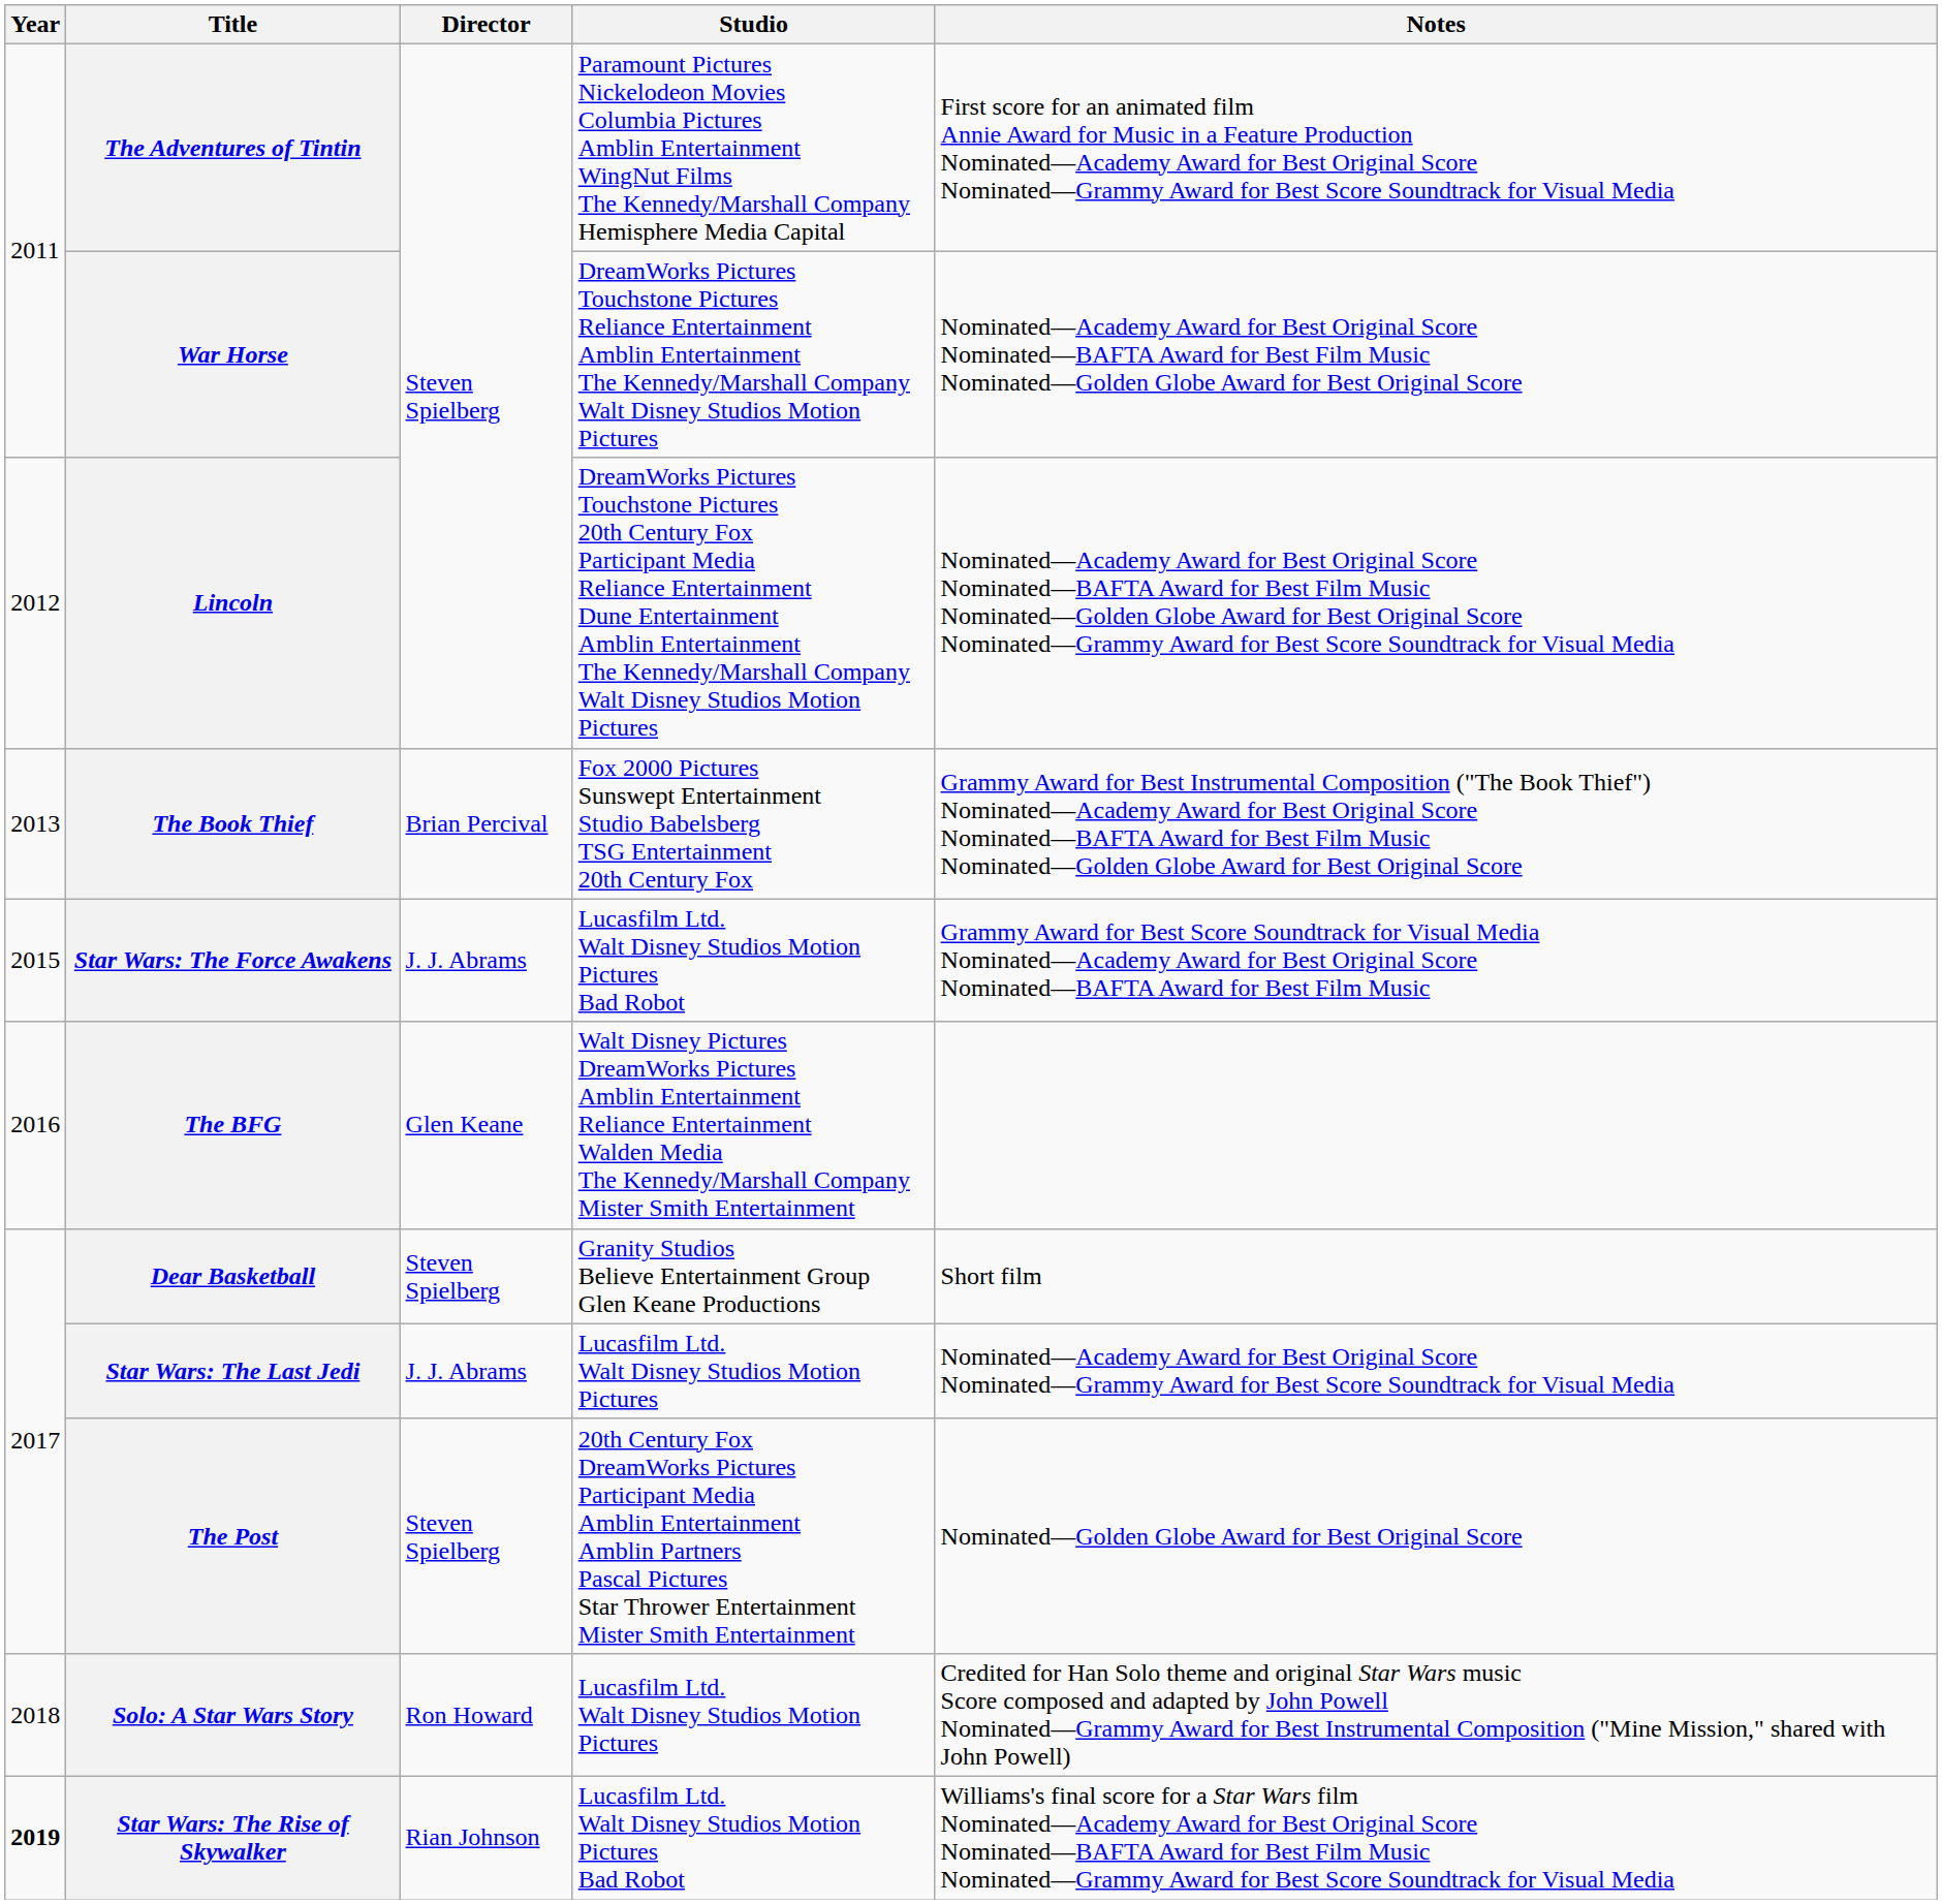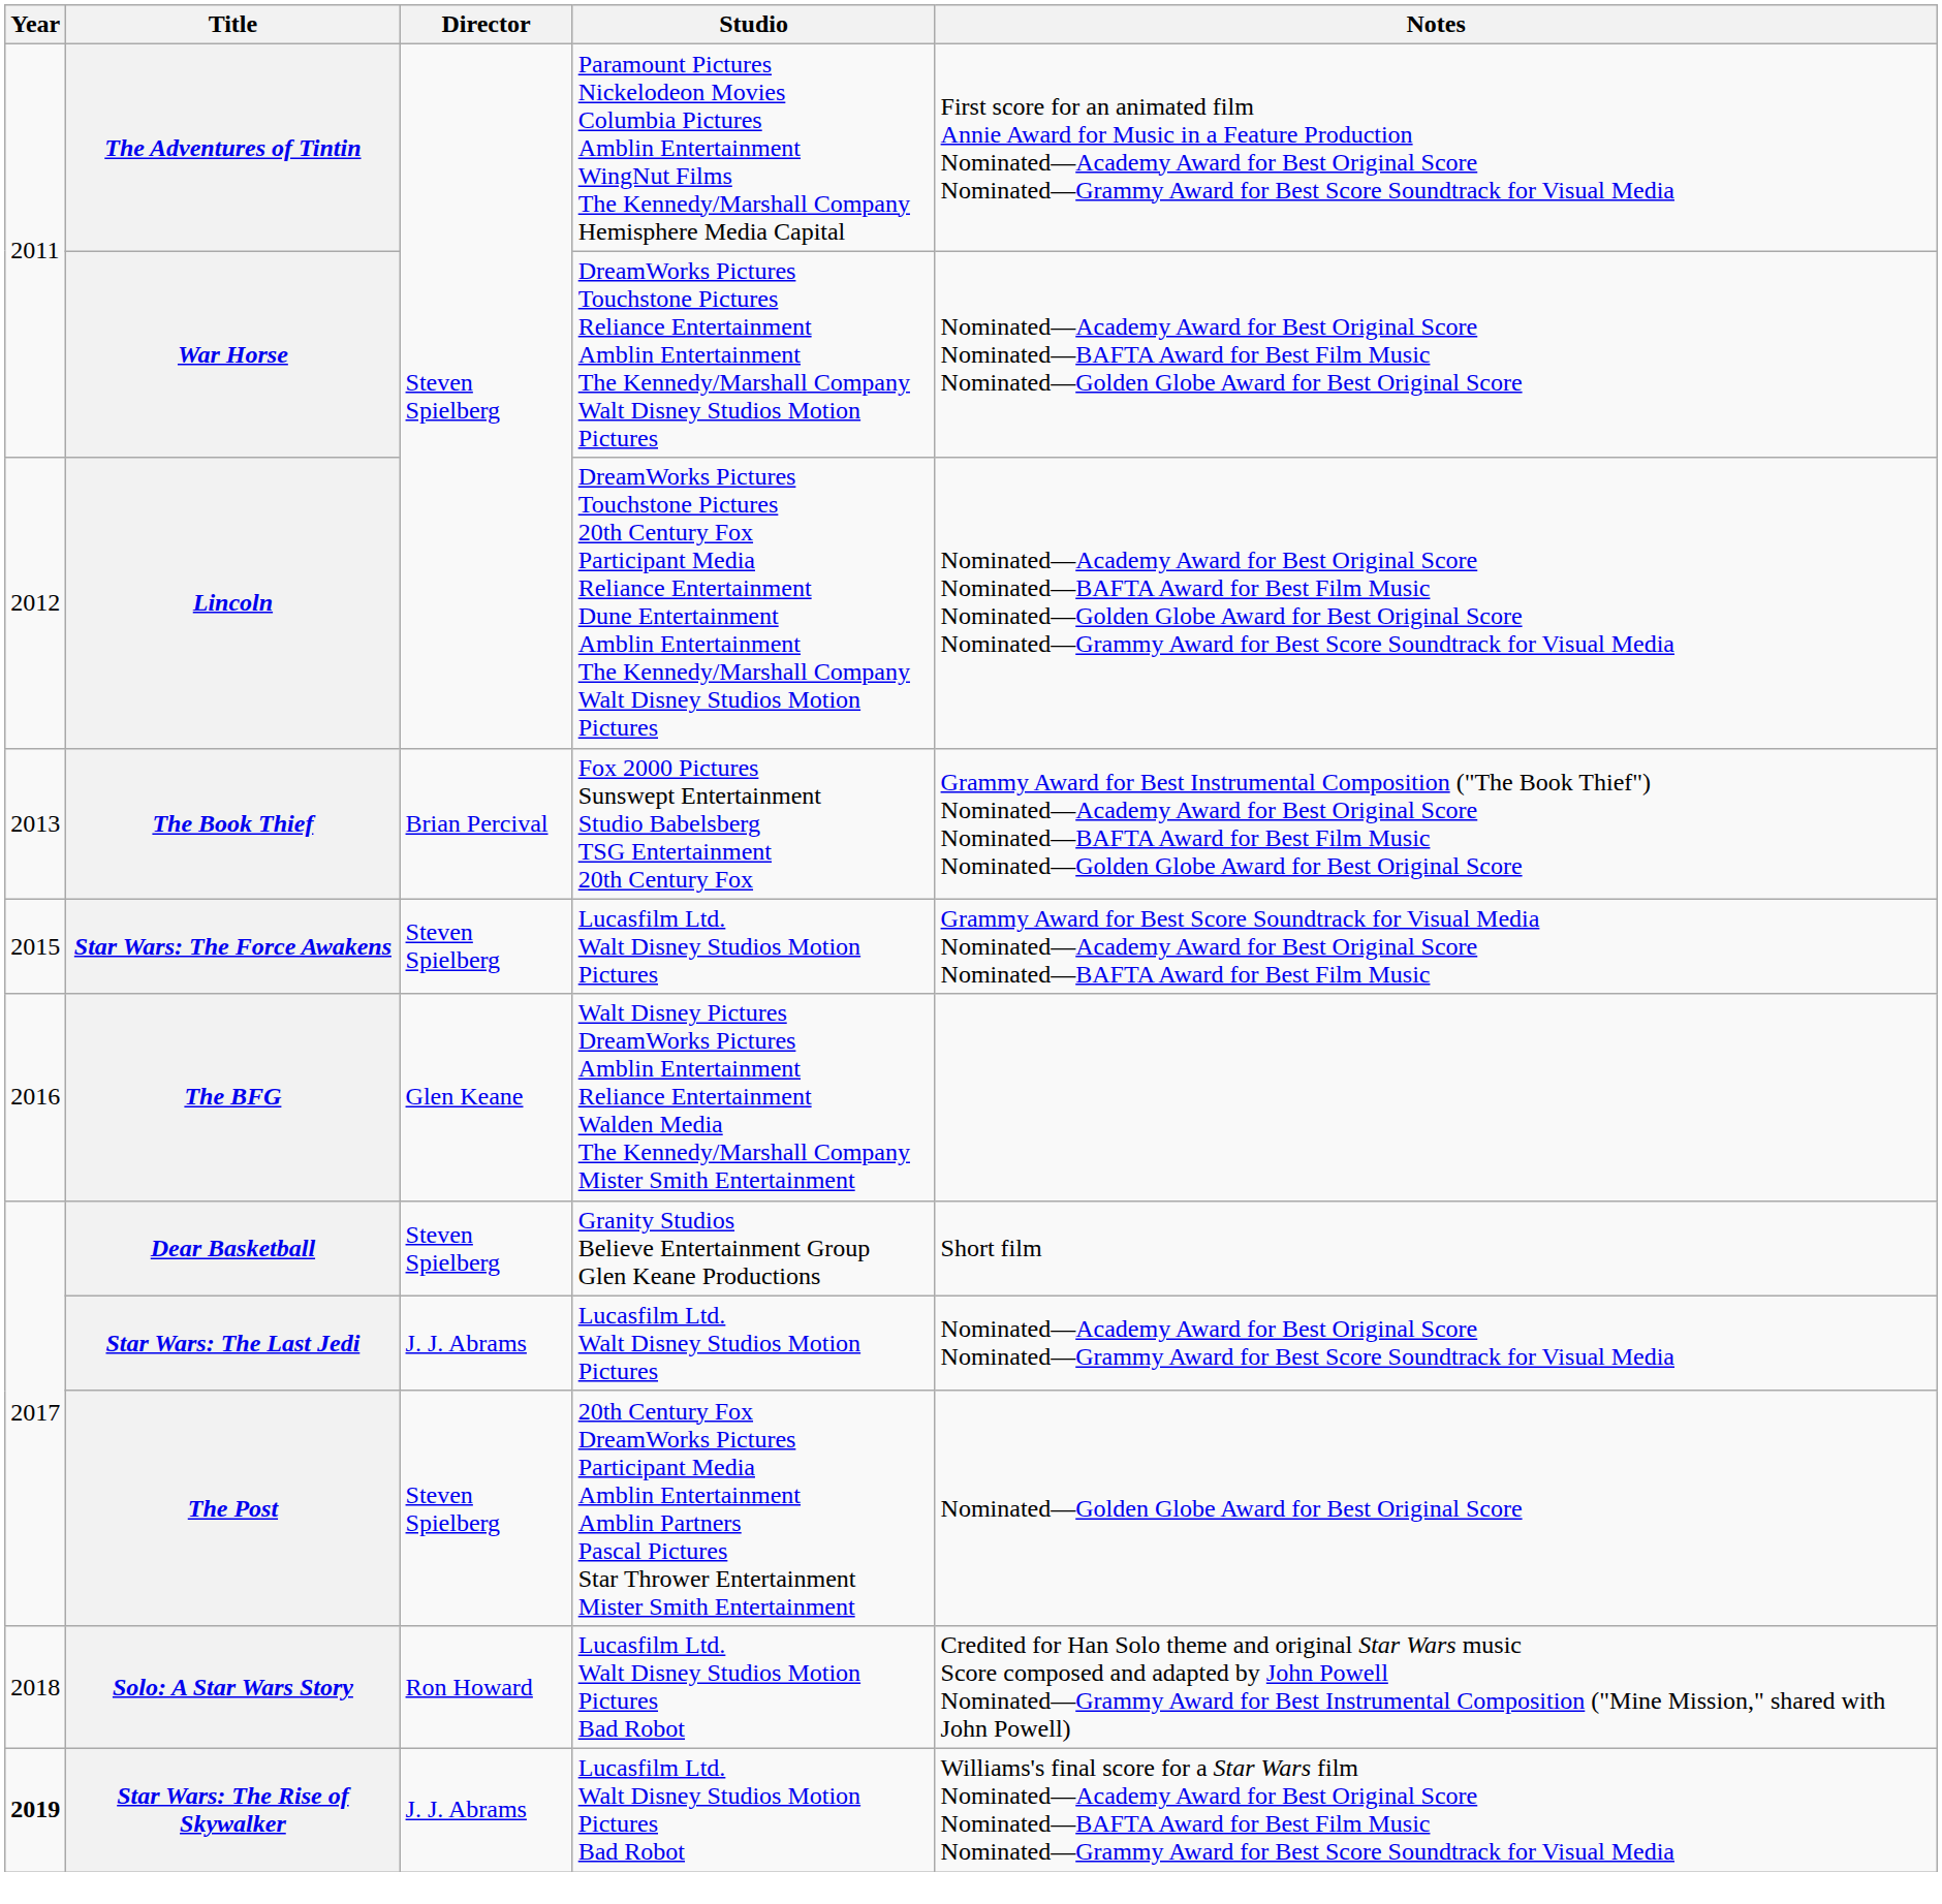 <table class="wikitable sortable">
 <tr>
 <th>Year</th>
 <th>Title</th>
 <th>Director</th>
 <th>Studio</th>
 <th>Notes</th>
 </tr>
 <tr>
 <td rowspan="2">2011</td>
 <th><em><a href='#'>The Adventures of Tintin</a></em></th>
 <td rowspan="3"><a href='#'>Steven Spielberg</a></td>
 <td><a href='#'>Paramount Pictures</a><br><a href='#'>Nickelodeon Movies</a><br><a href='#'>Columbia Pictures</a><br><a href='#'>Amblin Entertainment</a><br><a href='#'>WingNut Films</a><br><a href='#'>The Kennedy/Marshall Company</a><br>Hemisphere Media Capital</td>
 <td>First score for an animated film<br><a href='#'>Annie Award for Music in a Feature Production</a><br>Nominated—<a href='#'>Academy Award for Best Original Score</a><br>Nominated—<a href='#'>Grammy Award for Best Score Soundtrack for Visual Media</a></td>
 </tr>
 <tr>
 <th><em><a href='#'>War Horse</a></em></th>
 <td><a href='#'>DreamWorks Pictures</a><br><a href='#'>Touchstone Pictures</a><br><a href='#'>Reliance Entertainment</a><br><a href='#'>Amblin Entertainment</a><br><a href='#'>The Kennedy/Marshall Company</a><br><a href='#'>Walt Disney Studios Motion Pictures</a></td>
 <td>Nominated—<a href='#'>Academy Award for Best Original Score</a><br>Nominated—<a href='#'>BAFTA Award for Best Film Music</a><br>Nominated—<a href='#'>Golden Globe Award for Best Original Score</a></td>
 </tr>
 <tr>
 <td>2012</td>
 <th><em><a href='#'>Lincoln</a></em></th>
 <td><a href='#'>DreamWorks Pictures</a><br><a href='#'>Touchstone Pictures</a><br><a href='#'>20th Century Fox</a><br><a href='#'>Participant Media</a><br><a href='#'>Reliance Entertainment</a><br><a href='#'>Dune Entertainment</a><br><a href='#'>Amblin Entertainment</a><br><a href='#'>The Kennedy/Marshall Company</a><br><a href='#'>Walt Disney Studios Motion Pictures</a> </td>
 <td>Nominated—<a href='#'>Academy Award for Best Original Score</a><br>Nominated—<a href='#'>BAFTA Award for Best Film Music</a><br>Nominated—<a href='#'>Golden Globe Award for Best Original Score</a><br>Nominated—<a href='#'>Grammy Award for Best Score Soundtrack for Visual Media</a></td>
 </tr>
 <tr>
 <td>2013</td>
 <th><em><a href='#'>The Book Thief</a></em></th>
 <td><a href='#'>Brian Percival</a></td>
 <td><a href='#'>Fox 2000 Pictures</a><br>Sunswept Entertainment<br><a href='#'>Studio Babelsberg</a><br><a href='#'>TSG Entertainment</a><br><a href='#'>20th Century Fox</a></td>
 <td><a href='#'>Grammy Award for Best Instrumental Composition</a> ("The Book Thief")<br>Nominated—<a href='#'>Academy Award for Best Original Score</a><br>Nominated—<a href='#'>BAFTA Award for Best Film Music</a><br>Nominated—<a href='#'>Golden Globe Award for Best Original Score</a></td>
 </tr>
 <tr>
 <td>2015</td>
 <th><em><a href='#'>Star Wars: The Force Awakens</a></em></th>
-<td><a href='#'>J. J. Abrams</a></td>
-<td><a href='#'>Lucasfilm Ltd.</a><br><a href='#'>Walt Disney Studios Motion Pictures</a><br><a href='#'>Bad Robot</a></td>
+<td><a href='#'>Steven Spielberg</a></td>
+<td><a href='#'>Lucasfilm Ltd.</a><br><a href='#'>Walt Disney Studios Motion Pictures</a></td>
 <td><a href='#'>Grammy Award for Best Score Soundtrack for Visual Media</a><br>Nominated—<a href='#'>Academy Award for Best Original Score</a><br>Nominated—<a href='#'>BAFTA Award for Best Film Music</a></td>
 </tr>
 <tr>
 <td>2016</td>
 <th><em><a href='#'>The BFG</a></em></th>
 <td><a href='#'>Glen Keane</a></td>
 <td><a href='#'>Walt Disney Pictures</a><br><a href='#'>DreamWorks Pictures</a><br><a href='#'>Amblin Entertainment</a><br><a href='#'>Reliance Entertainment</a><br><a href='#'>Walden Media</a><br><a href='#'>The Kennedy/Marshall Company</a><br><a href='#'>Mister Smith Entertainment</a></td>
 <td></td>
 </tr>
 <tr>
 <td rowspan="3">2017</td>
 <th><em><a href='#'>Dear Basketball</a></em></th>
 <td><a href='#'>Steven Spielberg</a></td>
 <td><a href='#'>Granity Studios</a><br>Believe Entertainment Group<br>Glen Keane Productions</td>
 <td>Short film</td>
 </tr>
 <tr>
 <th><em><a href='#'>Star Wars: The Last Jedi</a></em></th>
 <td><a href='#'>J. J. Abrams</a></td>
 <td><a href='#'>Lucasfilm Ltd.</a><br><a href='#'>Walt Disney Studios Motion Pictures</a></td>
 <td>Nominated—<a href='#'>Academy Award for Best Original Score</a><br>Nominated—<a href='#'>Grammy Award for Best Score Soundtrack for Visual Media</a></td>
 </tr>
 <tr>
 <th><em><a href='#'>The Post</a></em></th>
 <td><a href='#'>Steven Spielberg</a></td>
 <td><a href='#'>20th Century Fox</a><br><a href='#'>DreamWorks Pictures</a><br><a href='#'>Participant Media</a><br><a href='#'>Amblin Entertainment</a><br><a href='#'>Amblin Partners</a><br><a href='#'>Pascal Pictures</a><br>Star Thrower Entertainment<br><a href='#'>Mister Smith Entertainment</a></td>
 <td>Nominated—<a href='#'>Golden Globe Award for Best Original Score</a></td>
 </tr>
 <tr>
 <td>2018</td>
 <th><em><a href='#'>Solo: A Star Wars Story</a></em></th>
 <td><a href='#'>Ron Howard</a></td>
-<td><a href='#'>Lucasfilm Ltd.</a><br><a href='#'>Walt Disney Studios Motion Pictures</a></td>
+<td><a href='#'>Lucasfilm Ltd.</a><br><a href='#'>Walt Disney Studios Motion Pictures</a><br><a href='#'>Bad Robot</a></td>
 <td>Credited for Han Solo theme and original <em>Star Wars</em> music<br>Score composed and adapted by <a href='#'>John Powell</a><br>Nominated—<a href='#'>Grammy Award for Best Instrumental Composition</a> ("Mine Mission," shared with John Powell)</td>
 </tr>
 <tr>
 <td><strong>2019</strong></td>
 <th><em><a href='#'>Star Wars: The Rise of Skywalker</a></em></th>
-<td><a href='#'>Rian Johnson</a></td>
+<td><a href='#'>J. J. Abrams</a></td>
 <td><a href='#'>Lucasfilm Ltd.</a><br><a href='#'>Walt Disney Studios Motion Pictures</a><br><a href='#'>Bad Robot</a></td>
 <td>Williams's final score for a <em>Star Wars</em> film<br>Nominated—<a href='#'>Academy Award for Best Original Score</a><br>Nominated—<a href='#'>BAFTA Award for Best Film Music</a><br>Nominated—<a href='#'>Grammy Award for Best Score Soundtrack for Visual Media</a></td>
 </tr>
 </table>
